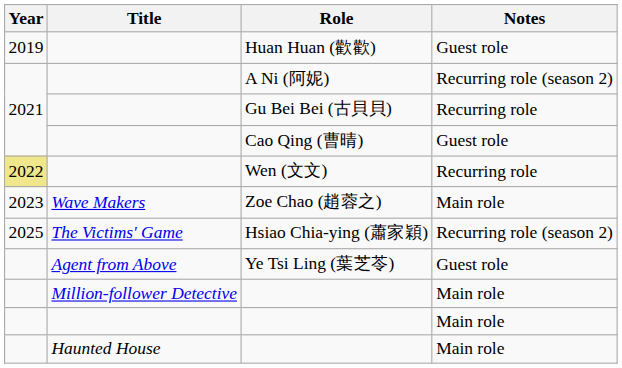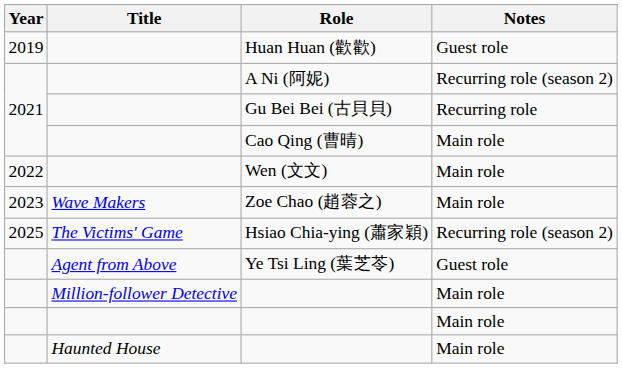 <table class="wikitable">
 <tr>
 <th>Year</th>
 <th>Title</th>
 <th>Role</th>
 <th>Notes</th>
 </tr>
 <tr>
 <td>2019</td>
 <td><em></em></td>
 <td>Huan Huan (歡歡)</td>
 <td>Guest role</td>
 </tr>
 <tr>
 <td rowspan="3">2021</td>
 <td><em></em></td>
 <td>A Ni (阿妮)</td>
 <td>Recurring role (season 2)</td>
 </tr>
 <tr>
 <td><em></em></td>
 <td>Gu Bei Bei (古貝貝)</td>
 <td>Recurring role</td>
 </tr>
 <tr>
 <td><em></em></td>
 <td>Cao Qing (曹晴)</td>
-<td>Guest role</td>
+<td>Main role</td>
 </tr>
 <tr>
-<td style="background: khaki;">2022</td>
+<td>2022</td>
 <td><em></em></td>
 <td>Wen (文文)</td>
-<td>Recurring role</td>
+<td>Main role</td>
 </tr>
 <tr>
 <td>2023</td>
 <td><em><a href='#'>Wave Makers</a></em></td>
 <td>Zoe Chao (趙蓉之)</td>
 <td>Main role</td>
 </tr>
 <tr>
 <td>2025</td>
 <td><em><a href='#'>The Victims' Game</a></em></td>
 <td>Hsiao Chia-ying (蕭家穎)</td>
 <td>Recurring role (season 2)</td>
 </tr>
 <tr>
 <td></td>
 <td><em><a href='#'>Agent from Above</a></em></td>
 <td>Ye Tsi Ling (葉芝苓)</td>
 <td>Guest role</td>
 </tr>
 <tr>
 <td></td>
 <td><em><a href='#'>Million-follower Detective</a></em></td>
 <td></td>
 <td>Main role</td>
 </tr>
 <tr>
 <td></td>
 <td><em></em></td>
 <td></td>
 <td>Main role</td>
 </tr>
 <tr>
 <td></td>
 <td><em>Haunted House</em></td>
 <td></td>
 <td>Main role</td>
 </tr>
 </table>
